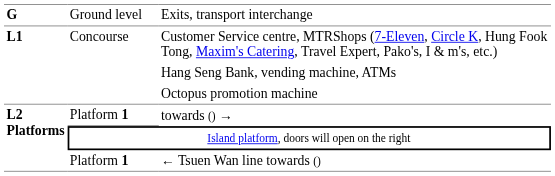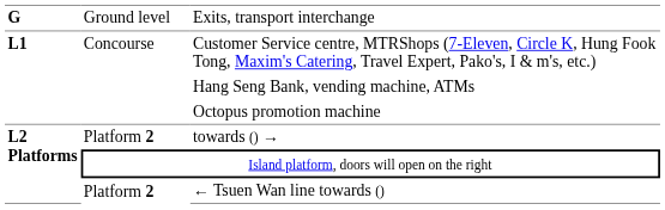 <table border=0 cellspacing=0 cellpadding=3>
 <tr>
 <td style="border-bottom:solid 1px gray;border-top:solid 1px gray;width:50px;vertical-align:top;"><strong>G</strong></td>
 <td style="border-top:solid 1px gray;border-bottom:solid 1px gray;width:100px;vertical-align:top;">Ground level</td>
 <td style="border-top:solid 1px gray;border-bottom:solid 1px gray;width:450px;vertical-align:top;">Exits, transport interchange</td>
 </tr>
 <tr>
 <td style="border-bottom:solid 1px gray;vertical-align:top;" rowspan=3><strong>L1</strong></td>
 <td style="border-bottom:solid 1px gray;vertical-align:top;" rowspan=3>Concourse</td>
 <td>Customer Service centre, MTRShops (<a href='#'>7-Eleven</a>, <a href='#'>Circle K</a>, Hung Fook Tong, <a href='#'>Maxim's Catering</a>, Travel Expert, Pako's, I & m's, etc.)</td>
 </tr>
 <tr>
 <td>Hang Seng Bank, vending machine, ATMs</td>
 </tr>
 <tr>
 <td style="border-bottom:solid 1px gray;">Octopus promotion machine</td>
 </tr>
 <tr>
 <td style="border-bottom:solid 1px gray;vertical-align:top;" rowspan=3><strong>L2<br>Platforms</strong></td>
-<td style="border-bottom:solid 1px gray;">Platform <span><strong>1</strong></span></td>
+<td>Platform <span><strong>2</strong></span></td>
 <td>  towards  <small>()</small> →</td>
 </tr>
 <tr>
 <td style="border-top:solid 2px black;border-right:solid 2px black;border-left:solid 2px black;border-bottom:solid 2px black;text-align:center;" colspan=2><small><a href='#'>Island platform</a>, doors will open on the right</small></td>
 </tr>
 <tr>
-<td style="border-bottom:solid 1px gray;">Platform <span><strong>1</strong></span></td>
+<td>Platform <span><strong>2</strong></span></td>
 <td style="border-bottom:solid 1px gray;">←  Tsuen Wan line towards  <small>()</small></td>
 </tr>
 </table>
